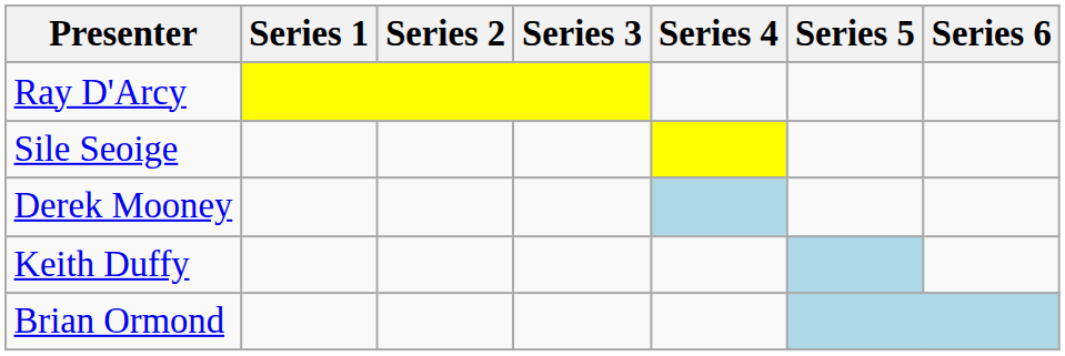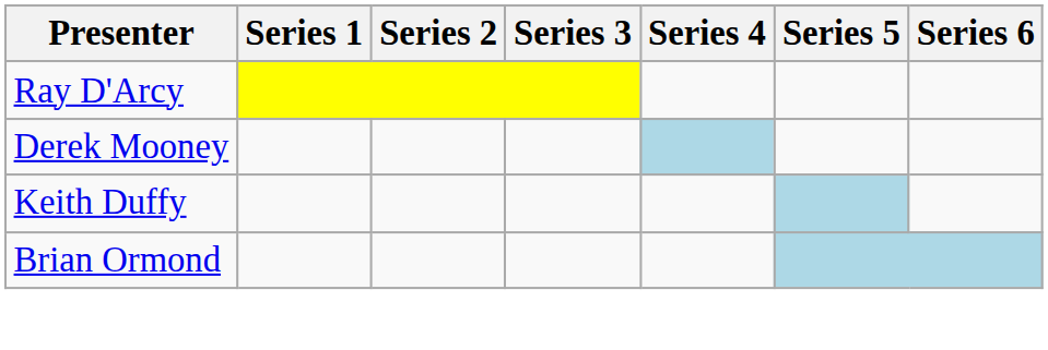 <table class="wikitable">
 <tr>
 <th>Presenter</th>
 <th>Series 1</th>
 <th>Series 2</th>
 <th>Series 3</th>
 <th>Series 4</th>
 <th>Series 5</th>
 <th>Series 6</th>
 </tr>
 <tr>
 <td><a href='#'>Ray D'Arcy</a></td>
 <td colspan=3 style="text-align:center; background:yellow;"></td>
 <td></td>
-<td></td>
-<td></td>
-</tr>
-<tr>
-<td><a href='#'>Sile Seoige</a></td>
-<td></td>
-<td></td>
-<td></td>
-<td style="text-align:center; background:yellow;"></td>
 <td></td>
 <td></td>
 </tr>
 <tr>
 <td><a href='#'>Derek Mooney</a></td>
 <td></td>
 <td></td>
 <td></td>
 <td style="text-align:center; background:lightblue;"></td>
 <td></td>
 <td></td>
 </tr>
 <tr>
 <td><a href='#'>Keith Duffy</a></td>
 <td></td>
 <td></td>
 <td></td>
 <td></td>
 <td style="text-align:center; background:lightblue;"></td>
 <td></td>
 </tr>
 <tr>
 <td><a href='#'>Brian Ormond</a></td>
 <td></td>
 <td></td>
 <td></td>
 <td></td>
 <td colspan=2 style="text-align:center; background:lightblue;"></td>
 </tr>
 </table>
